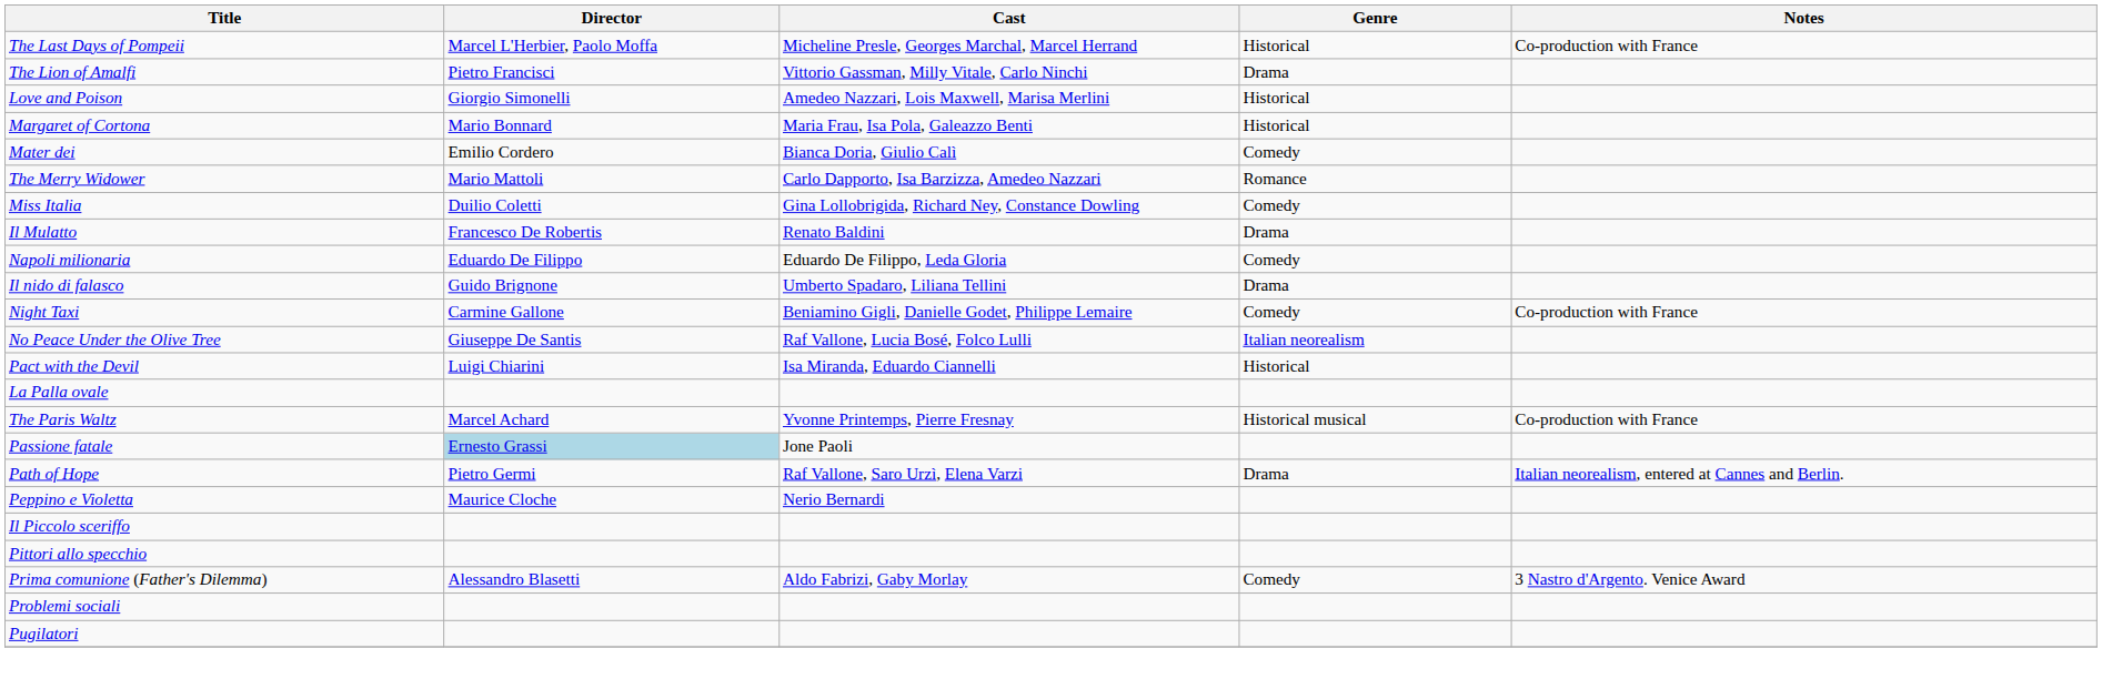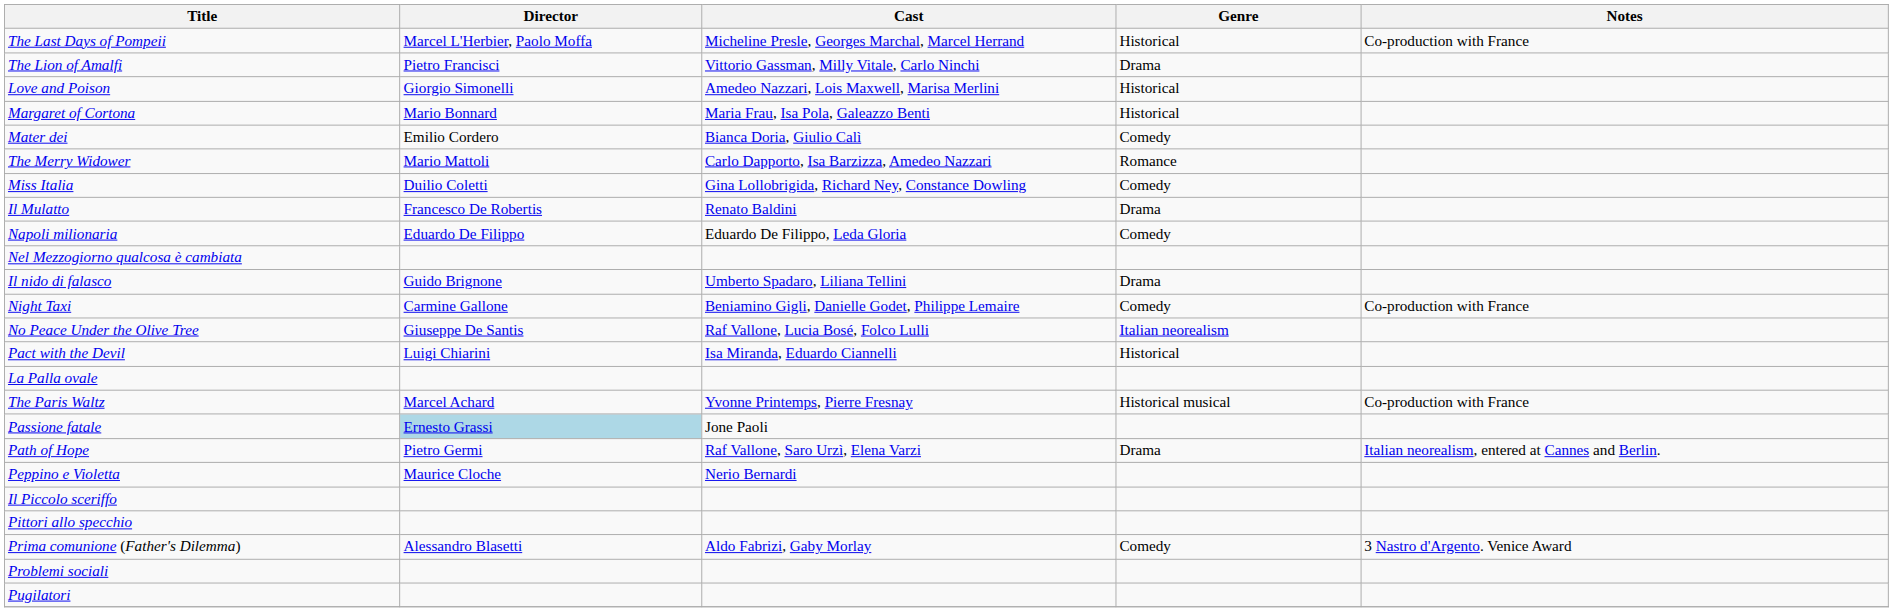 <table class="wikitable" width= "100%">
 <tr>
 <th width=21%>Title</th>
 <th width=16%>Director</th>
 <th width=22%>Cast</th>
 <th width=13%>Genre</th>
 <th width=28%>Notes</th>
 </tr>
 <tr>
 <td><em><a href='#'>The Last Days of Pompeii</a></em></td>
 <td><a href='#'>Marcel L'Herbier</a>, <a href='#'>Paolo Moffa</a></td>
 <td><a href='#'>Micheline Presle</a>, <a href='#'>Georges Marchal</a>, <a href='#'>Marcel Herrand</a></td>
 <td>Historical</td>
 <td>Co-production with France</td>
 </tr>
 <tr>
 <td><em><a href='#'>The Lion of Amalfi</a></em></td>
 <td><a href='#'>Pietro Francisci</a></td>
 <td><a href='#'>Vittorio Gassman</a>, <a href='#'>Milly Vitale</a>, <a href='#'>Carlo Ninchi</a></td>
 <td>Drama</td>
 <td></td>
 </tr>
 <tr>
 <td><em><a href='#'>Love and Poison</a></em></td>
 <td><a href='#'>Giorgio Simonelli</a></td>
 <td><a href='#'>Amedeo Nazzari</a>, <a href='#'>Lois Maxwell</a>, <a href='#'>Marisa Merlini</a></td>
 <td>Historical</td>
 <td></td>
 </tr>
 <tr>
 <td><em><a href='#'>Margaret of Cortona</a></em></td>
 <td><a href='#'>Mario Bonnard</a></td>
 <td><a href='#'>Maria Frau</a>, <a href='#'>Isa Pola</a>, <a href='#'>Galeazzo Benti</a></td>
 <td>Historical</td>
 <td></td>
 </tr>
 <tr>
 <td><em><a href='#'>Mater dei</a></em></td>
 <td>Emilio Cordero</td>
 <td><a href='#'>Bianca Doria</a>, <a href='#'>Giulio Calì</a></td>
 <td>Comedy</td>
 <td></td>
 </tr>
 <tr>
 <td><em><a href='#'>The Merry Widower</a></em></td>
 <td><a href='#'>Mario Mattoli</a></td>
 <td><a href='#'>Carlo Dapporto</a>, <a href='#'>Isa Barzizza</a>, <a href='#'>Amedeo Nazzari</a></td>
 <td>Romance</td>
 <td></td>
 </tr>
 <tr>
 <td><em><a href='#'>Miss Italia</a></em></td>
 <td><a href='#'>Duilio Coletti</a></td>
 <td><a href='#'>Gina Lollobrigida</a>, <a href='#'>Richard Ney</a>, <a href='#'>Constance Dowling</a></td>
 <td>Comedy</td>
 <td></td>
 </tr>
 <tr>
 <td><em><a href='#'>Il Mulatto</a></em></td>
 <td><a href='#'>Francesco De Robertis</a></td>
 <td><a href='#'>Renato Baldini</a></td>
 <td>Drama</td>
 <td></td>
 </tr>
 <tr>
 <td><em><a href='#'>Napoli milionaria</a></em></td>
 <td><a href='#'>Eduardo De Filippo</a></td>
 <td>Eduardo De Filippo, <a href='#'>Leda Gloria</a></td>
 <td>Comedy</td>
+<td></td>
+</tr>
+<tr>
+<td><em><a href='#'>Nel Mezzogiorno qualcosa è cambiata</a></em></td>
+<td></td>
+<td></td>
+<td></td>
 <td></td>
 </tr>
 <tr>
 <td><em><a href='#'>Il nido di falasco</a></em></td>
 <td><a href='#'>Guido Brignone</a></td>
 <td><a href='#'>Umberto Spadaro</a>, <a href='#'>Liliana Tellini</a></td>
 <td>Drama</td>
 <td></td>
 </tr>
 <tr>
 <td><em><a href='#'>Night Taxi</a></em></td>
 <td><a href='#'>Carmine Gallone</a></td>
 <td><a href='#'>Beniamino Gigli</a>, <a href='#'>Danielle Godet</a>, <a href='#'>Philippe Lemaire</a></td>
 <td>Comedy</td>
 <td>Co-production with France</td>
 </tr>
 <tr>
 <td><em><a href='#'>No Peace Under the Olive Tree</a></em></td>
 <td><a href='#'>Giuseppe De Santis</a></td>
 <td><a href='#'>Raf Vallone</a>, <a href='#'>Lucia Bosé</a>, <a href='#'>Folco Lulli</a></td>
 <td><a href='#'>Italian neorealism</a></td>
 <td></td>
 </tr>
 <tr>
 <td><em><a href='#'>Pact with the Devil</a></em></td>
 <td><a href='#'>Luigi Chiarini</a></td>
 <td><a href='#'>Isa Miranda</a>, <a href='#'>Eduardo Ciannelli</a></td>
 <td>Historical</td>
 <td></td>
 </tr>
 <tr>
 <td><em><a href='#'>La Palla ovale</a></em></td>
 <td></td>
 <td></td>
 <td></td>
 <td></td>
 </tr>
 <tr>
 <td><em><a href='#'>The Paris Waltz</a></em></td>
 <td><a href='#'>Marcel Achard</a></td>
 <td><a href='#'>Yvonne Printemps</a>, <a href='#'>Pierre Fresnay</a></td>
 <td>Historical musical</td>
 <td>Co-production with France</td>
 </tr>
 <tr>
 <td><em><a href='#'>Passione fatale</a></em></td>
 <td style="background: lightblue;"><a href='#'>Ernesto Grassi</a></td>
 <td>Jone Paoli</td>
 <td></td>
 <td></td>
 </tr>
 <tr>
 <td><em><a href='#'>Path of Hope</a></em></td>
 <td><a href='#'>Pietro Germi</a></td>
 <td><a href='#'>Raf Vallone</a>, <a href='#'>Saro Urzì</a>, <a href='#'>Elena Varzi</a></td>
 <td>Drama</td>
 <td><a href='#'>Italian neorealism</a>, entered at <a href='#'>Cannes</a> and <a href='#'>Berlin</a>.</td>
 </tr>
 <tr>
 <td><em><a href='#'>Peppino e Violetta</a></em></td>
 <td><a href='#'>Maurice Cloche</a></td>
 <td><a href='#'>Nerio Bernardi</a></td>
 <td></td>
 <td></td>
 </tr>
 <tr>
 <td><em><a href='#'>Il Piccolo sceriffo</a></em></td>
 <td></td>
 <td></td>
 <td></td>
 <td></td>
 </tr>
 <tr>
 <td><em><a href='#'>Pittori allo specchio</a></em></td>
 <td></td>
 <td></td>
 <td></td>
 <td></td>
 </tr>
 <tr>
 <td><em><a href='#'>Prima comunione</a></em> (<em>Father's Dilemma</em>)</td>
 <td><a href='#'>Alessandro Blasetti</a></td>
 <td><a href='#'>Aldo Fabrizi</a>, <a href='#'>Gaby Morlay</a></td>
 <td>Comedy</td>
 <td>3 <a href='#'>Nastro d'Argento</a>. Venice Award</td>
 </tr>
 <tr>
 <td><em><a href='#'>Problemi sociali</a></em></td>
 <td></td>
 <td></td>
 <td></td>
 <td></td>
 </tr>
 <tr>
 <td><em><a href='#'>Pugilatori</a></em></td>
 <td></td>
 <td></td>
 <td></td>
 <td></td>
 </tr>
 <tr>
 </tr>
 </table>
